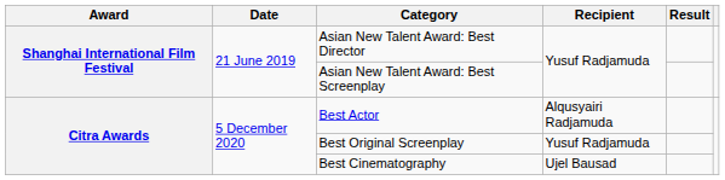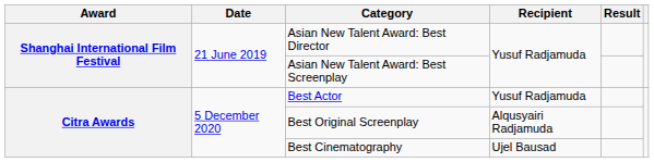 <table class="wikitable sortable plainrowheaders">
 <tr>
 <th>Award</th>
 <th>Date</th>
 <th>Category</th>
 <th>Recipient</th>
 <th>Result</th>
 <th></th>
 </tr>
 <tr>
 <th scope="row" rowspan="2"><a href='#'>Shanghai International Film Festival</a></th>
 <td rowspan="2"><a href='#'>21 June 2019</a></td>
 <td>Asian New Talent Award: Best Director</td>
 <td rowspan="2">Yusuf Radjamuda</td>
 <td></td>
 <td align="center" rowspan="2"></td>
 </tr>
 <tr>
 <td>Asian New Talent Award: Best Screenplay</td>
 <td></td>
 </tr>
 <tr>
 <th scope="row" rowspan="3"><a href='#'>Citra Awards</a></th>
 <td rowspan="3"><a href='#'>5 December 2020</a></td>
 <td><a href='#'>Best Actor</a></td>
-<td>Alqusyairi Radjamuda</td>
+<td>Yusuf Radjamuda</td>
 <td></td>
 <td align="center" rowspan="3"></td>
 </tr>
 <tr>
 <td>Best Original Screenplay</td>
-<td>Yusuf Radjamuda</td>
+<td>Alqusyairi Radjamuda</td>
 <td></td>
 </tr>
 <tr>
 <td>Best Cinematography</td>
 <td>Ujel Bausad</td>
 <td></td>
 </tr>
 </table>
